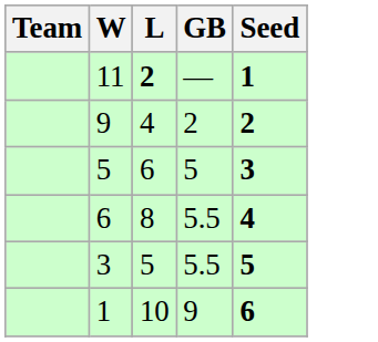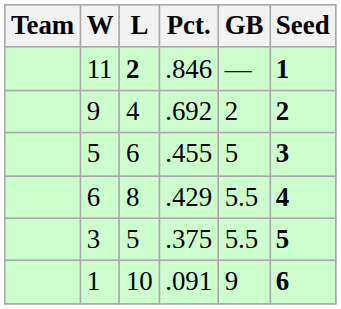 <table class=wikitable>
 <tr>
 <th>Team</th>
 <th>W</th>
 <th>L</th>
+<th>Pct.</th>
 <th>GB</th>
 <th>Seed</th>
 </tr>
 <tr bgcolor=ccffcc>
 <td></td>
 <td>11</td>
 <td><strong>2</strong></td>
+<td>.846</td>
 <td>—</td>
 <td><strong>1</strong></td>
 </tr>
 <tr bgcolor=ccffcc>
 <td></td>
 <td>9</td>
 <td>4</td>
+<td>.692</td>
 <td>2</td>
 <td><strong>2</strong></td>
 </tr>
 <tr bgcolor=ccffcc>
 <td></td>
 <td>5</td>
 <td>6</td>
+<td>.455</td>
 <td>5</td>
 <td><strong>3</strong></td>
 </tr>
 <tr bgcolor=ccffcc>
 <td></td>
 <td>6</td>
 <td>8</td>
+<td>.429</td>
 <td>5.5</td>
 <td><strong>4</strong></td>
 </tr>
 <tr bgcolor=ccffcc>
 <td></td>
 <td>3</td>
 <td>5</td>
+<td>.375</td>
 <td>5.5</td>
 <td><strong>5</strong></td>
 </tr>
 <tr bgcolor=ccffcc>
 <td></td>
 <td>1</td>
 <td>10</td>
+<td>.091</td>
 <td>9</td>
 <td><strong>6</strong></td>
 </tr>
 </table>
